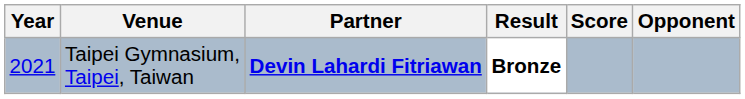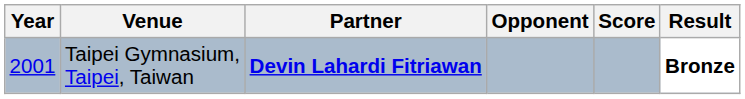 <table class="sortable wikitable" style="font-size: 90%;">
 <tr>
 <th>Year</th>
 <th>Venue</th>
 <th>Partner</th>
+<th>Opponent</th>
+<th>Score</th>
 <th>Result</th>
-<th>Score</th>
-<th>Opponent</th>
 </tr>
 <tr style="background:#AABBCC">
-<td align="center"><a href='#'>2021</a></td>
+<td align="center"><a href='#'>2001</a></td>
 <td align="left">Taipei Gymnasium,<br><a href='#'>Taipei</a>, Taiwan</td>
 <td align="left"><strong> <a href='#'>Devin Lahardi Fitriawan</a></strong></td>
+<td align="left"> <br> </td>
+<td align="left"></td>
 <td style="text-align:left; background:white"> <strong>Bronze</strong></td>
-<td align="left"></td>
-<td align="left"> <br> </td>
 </tr>
 </table>
